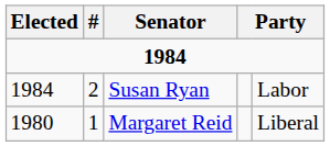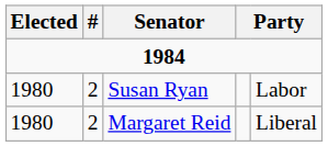 <table class="wikitable" style="float:right">
 <tr>
 <th>Elected</th>
 <th>#</th>
 <th>Senator</th>
 <th colspan="2">Party</th>
 </tr>
 <tr>
 <td style="text-align:center;" colspan="5"><strong>1984</strong></td>
 </tr>
 <tr>
-<td>1984</td>
+<td>1980</td>
 <td>2</td>
 <td><a href='#'>Susan Ryan</a></td>
 <td> </td>
 <td>Labor</td>
 </tr>
 <tr>
 <td>1980</td>
-<td>1</td>
+<td>2</td>
 <td><a href='#'>Margaret Reid</a></td>
 <td> </td>
 <td>Liberal</td>
 </tr>
 </table>
